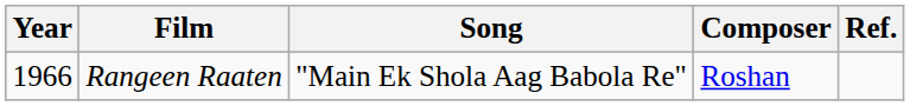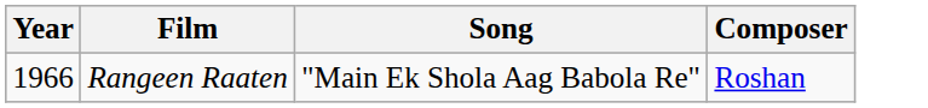 <table class="wikitable sortable">
 <tr>
 <th>Year</th>
 <th>Film</th>
 <th>Song</th>
 <th>Composer</th>
-<th class="unsortable">Ref.</th>
 </tr>
 <tr>
 <td>1966</td>
 <td><em>Rangeen Raaten</em></td>
 <td>"Main Ek Shola Aag Babola Re"</td>
 <td><a href='#'>Roshan</a></td>
-<td></td>
 </tr>
 </table>
